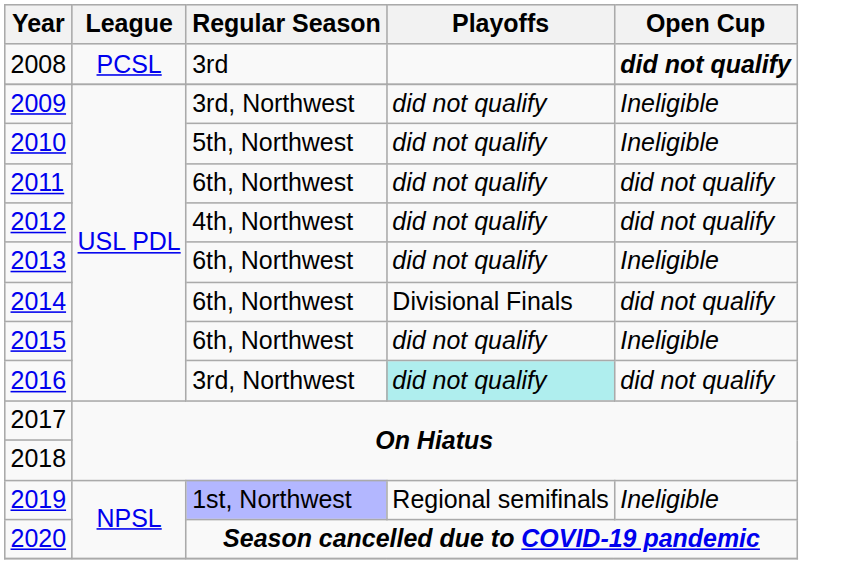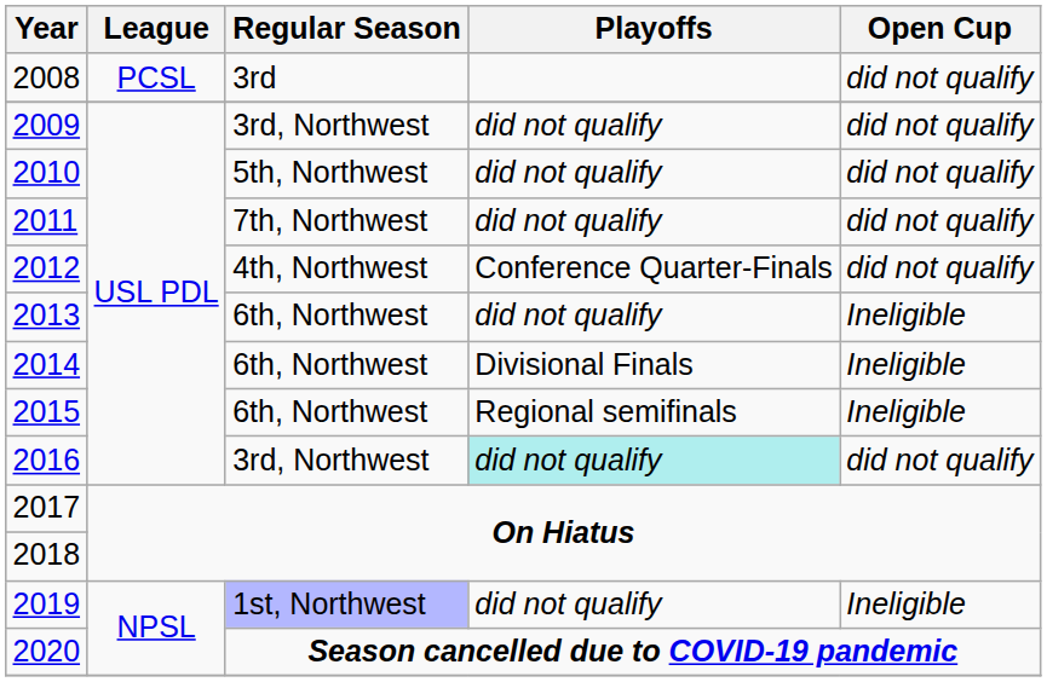 <table class="wikitable">
 <tr>
 <th>Year</th>
 <th>League</th>
 <th>Regular Season</th>
 <th>Playoffs</th>
 <th>Open Cup</th>
 </tr>
 <tr>
 <td>2008</td>
 <td style="text-align:center;"><a href='#'>PCSL</a></td>
 <td>3rd</td>
 <td></td>
-<td><strong><em>did not qualify</em></strong></td>
+<td><em>did not qualify</em></td>
 </tr>
 <tr>
 </tr>
 <tr>
 <td><a href='#'>2009</a></td>
 <td rowspan="8" style="text-align:center;"><a href='#'>USL PDL</a></td>
 <td>3rd, Northwest</td>
 <td><em>did not qualify</em></td>
-<td><em>Ineligible</em></td>
+<td><em>did not qualify</em></td>
 </tr>
 <tr>
 <td><a href='#'>2010</a></td>
 <td>5th, Northwest</td>
 <td><em>did not qualify</em></td>
-<td><em>Ineligible</em></td>
+<td><em>did not qualify</em></td>
 </tr>
 <tr>
 <td><a href='#'>2011</a></td>
-<td>6th, Northwest</td>
+<td>7th, Northwest</td>
 <td><em>did not qualify</em></td>
 <td><em>did not qualify</em></td>
 </tr>
 <tr>
 <td><a href='#'>2012</a></td>
 <td>4th, Northwest</td>
-<td><em>did not qualify</em></td>
+<td>Conference Quarter-Finals</td>
 <td><em>did not qualify</em></td>
 </tr>
 <tr>
 <td><a href='#'>2013</a></td>
 <td>6th, Northwest</td>
 <td><em>did not qualify</em></td>
 <td><em>Ineligible</em></td>
 </tr>
 <tr>
 <td><a href='#'>2014</a></td>
 <td>6th, Northwest</td>
 <td>Divisional Finals</td>
-<td><em>did not qualify</em></td>
+<td><em>Ineligible</em></td>
 </tr>
 <tr>
 <td><a href='#'>2015</a></td>
 <td>6th, Northwest</td>
-<td><em>did not qualify</em></td>
+<td>Regional semifinals</td>
 <td><em>Ineligible</em></td>
 </tr>
 <tr>
 <td><a href='#'>2016</a></td>
 <td>3rd, Northwest</td>
 <td style="background: paleturquoise;"><em>did not qualify</em></td>
 <td><em>did not qualify</em></td>
 </tr>
 <tr>
 <td align=center>2017</td>
 <td colspan="5" rowspan="2" style="text-align:center;"><strong><em>On Hiatus</em></strong></td>
 </tr>
 <tr>
 <td align=center>2018</td>
 </tr>
 <tr>
 <td><a href='#'>2019</a></td>
 <td rowspan="2" style="text-align:center;"><a href='#'>NPSL</a></td>
 <td bgcolor="B3B7FF">1st, Northwest</td>
-<td>Regional semifinals</td>
+<td><em>did not qualify</em></td>
 <td><em>Ineligible</em></td>
 </tr>
 <tr>
 <td><a href='#'>2020</a></td>
 <td colspan="3" style="text-align:center;"><strong><em>Season cancelled due to <a href='#'>COVID-19 pandemic</a></em></strong></td>
 </tr>
 <tr>
 </tr>
 </table>
